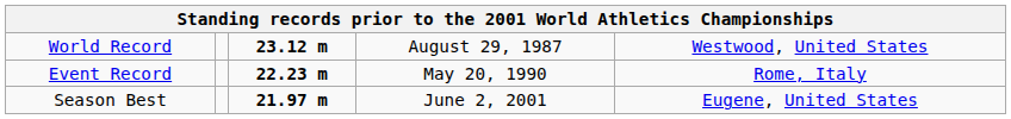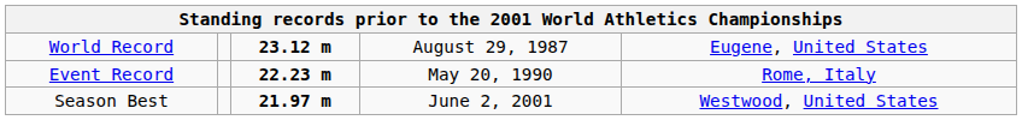 <table class="wikitable" style=" text-align:center; font-size:110%;" width="95%">
 <tr>
 <th colspan="5">Standing records prior to the 2001 World Athletics Championships</th>
 </tr>
 <tr>
 <td><a href='#'>World Record</a></td>
 <td></td>
 <td><strong>23.12 m </strong></td>
 <td>August 29, 1987</td>
-<td> <a href='#'>Westwood</a>, <a href='#'>United States</a></td>
+<td> <a href='#'>Eugene</a>, <a href='#'>United States</a></td>
 </tr>
 <tr>
 <td><a href='#'>Event Record</a></td>
 <td></td>
 <td><strong>22.23 m </strong></td>
 <td>May 20, 1990</td>
 <td> <a href='#'>Rome, Italy</a></td>
 </tr>
 <tr>
 <td>Season Best</td>
 <td></td>
 <td><strong>21.97 m </strong></td>
 <td>June 2, 2001</td>
-<td> <a href='#'>Eugene</a>, <a href='#'>United States</a></td>
+<td> <a href='#'>Westwood</a>, <a href='#'>United States</a></td>
 </tr>
 </table>
